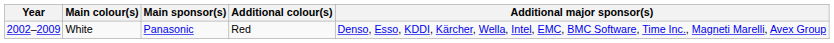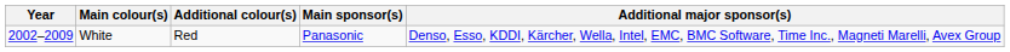 <table class="wikitable">
 <tr>
 <th>Year</th>
 <th>Main colour(s)</th>
+<th>Additional colour(s)</th>
 <th>Main sponsor(s)</th>
-<th>Additional colour(s)</th>
 <th>Additional major sponsor(s)</th>
 </tr>
 <tr>
 <td><a href='#'>2002</a>–<a href='#'>2009</a></td>
 <td>White</td>
+<td>Red</td>
 <td><a href='#'>Panasonic</a></td>
-<td>Red</td>
 <td><a href='#'>Denso</a>, <a href='#'>Esso</a>, <a href='#'>KDDI</a>, <a href='#'>Kärcher</a>, <a href='#'>Wella</a>, <a href='#'>Intel</a>, <a href='#'>EMC</a>, <a href='#'>BMC Software</a>, <a href='#'>Time Inc.</a>, <a href='#'>Magneti Marelli</a>, <a href='#'>Avex Group</a></td>
 </tr>
 </table>
